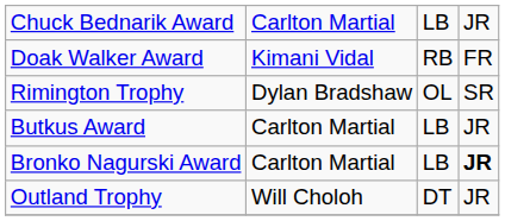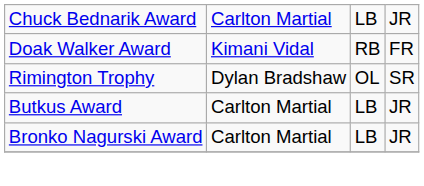 <table class="wikitable">
 <tr>
 <td><a href='#'>Chuck Bednarik Award</a></td>
 <td><a href='#'>Carlton Martial</a></td>
 <td>LB</td>
 <td>JR</td>
 </tr>
 <tr>
 <td><a href='#'>Doak Walker Award</a></td>
 <td><a href='#'>Kimani Vidal</a></td>
 <td>RB</td>
 <td>FR</td>
 </tr>
 <tr>
 <td><a href='#'>Rimington Trophy</a></td>
 <td>Dylan Bradshaw</td>
 <td>OL</td>
 <td>SR</td>
 </tr>
 <tr>
 <td><a href='#'>Butkus Award</a></td>
 <td>Carlton Martial</td>
 <td>LB</td>
 <td>JR</td>
 </tr>
 <tr>
 <td><a href='#'>Bronko Nagurski Award</a></td>
 <td>Carlton Martial</td>
 <td>LB</td>
-<td><strong>JR</strong></td>
-</tr>
-<tr>
-<td><a href='#'>Outland Trophy</a></td>
-<td>Will Choloh</td>
-<td>DT</td>
 <td>JR</td>
 </tr>
 <tr>
 </tr>
 </table>
